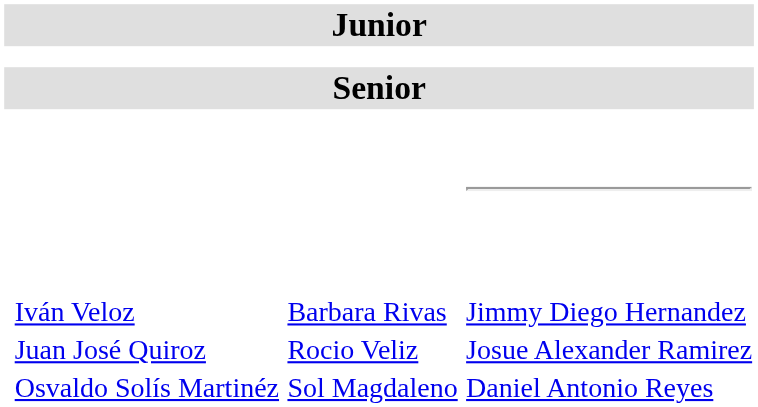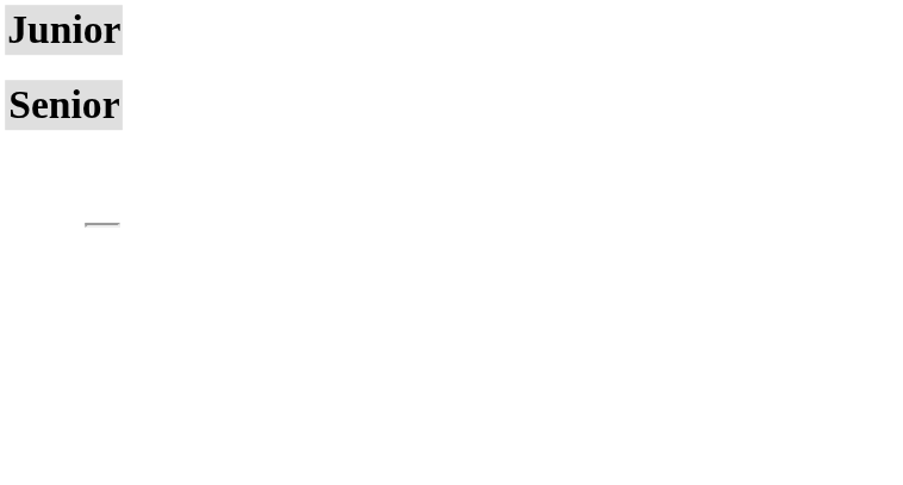 <table>
 <tr style="background:#dfdfdf;">
 <td colspan="4" style="text-align:center;"><strong>Junior</strong></td>
 </tr>
 <tr>
 <th scope=row style="text-align:left"></th>
 <td></td>
 <td></td>
 <td></td>
 </tr>
 <tr>
 <th scope=row style="text-align:left"></th>
 <td></td>
 <td></td>
 <td></td>
 </tr>
 <tr style="background:#dfdfdf;">
 <td colspan="4" style="text-align:center;"><strong>Senior</strong></td>
 </tr>
 <tr>
 <th scope=row style="text-align:left"></th>
 <td></td>
 <td></td>
 <td></td>
 </tr>
 <tr>
 <th scope=row style="text-align:left"></th>
 <td></td>
 <td></td>
 <td></td>
 </tr>
 <tr>
 <th scope=row style="text-align:left"></th>
 <td><br></td>
 <td><br></td>
 <td><br><hr><br></td>
 </tr>
 <tr>
 <th scope=row style="text-align:left"></th>
-<td><br><small><a href='#'>Iván Veloz</a><br><a href='#'>Juan José Quiroz</a><br><a href='#'>Osvaldo Solís Martinéz</a></small></td>
-<td><br><small><a href='#'>Barbara Rivas</a><br><a href='#'>Rocio Veliz</a><br><a href='#'>Sol Magdaleno</a></small></td>
-<td><br><small><a href='#'>Jimmy Diego Hernandez</a><br><a href='#'>Josue Alexander Ramirez</a><br><a href='#'>Daniel Antonio Reyes</a></small></td>
-</tr>
-<tr>
-<th scope=row style="text-align:left"></th>
 <td></td>
 <td></td>
 <td></td>
 </tr>
 <tr>
 <th scope=row style="text-align:left"></th>
 <td></td>
 <td></td>
 <td></td>
 </tr>
 </table>
